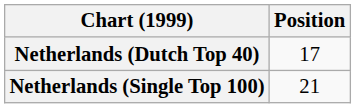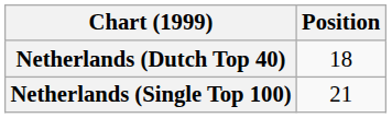 <table class="wikitable sortable plainrowheaders" style="text-align:center">
 <tr>
 <th>Chart (1999)</th>
 <th>Position</th>
 </tr>
 <tr>
 <th scope="row">Netherlands (Dutch Top 40)</th>
-<td>17</td>
+<td>18</td>
 </tr>
 <tr>
 <th scope="row">Netherlands (Single Top 100)</th>
 <td>21</td>
 </tr>
 </table>
